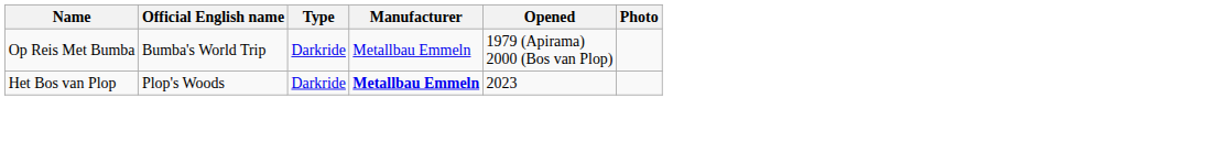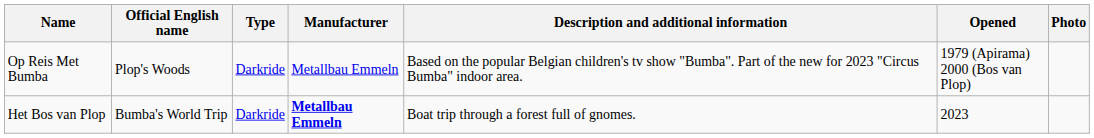 <table class="wikitable">
 <tr>
 <th>Name</th>
 <th>Official English name</th>
 <th>Type</th>
 <th>Manufacturer</th>
+<th>Description and additional information</th>
 <th>Opened</th>
 <th>Photo</th>
 </tr>
 <tr>
 <td>Op Reis Met Bumba</td>
-<td>Bumba's World Trip</td>
+<td>Plop's Woods</td>
 <td><a href='#'>Darkride</a></td>
 <td><a href='#'>Metallbau Emmeln</a></td>
+<td>Based on the popular Belgian children's tv show "Bumba". Part of the new for 2023 "Circus Bumba" indoor area.</td>
 <td>1979 (Apirama)<br>2000 (Bos van Plop)</td>
 <td></td>
 </tr>
 <tr>
 <td>Het Bos van Plop</td>
-<td>Plop's Woods</td>
+<td>Bumba's World Trip</td>
 <td><a href='#'>Darkride</a></td>
 <td><strong><a href='#'>Metallbau Emmeln</a></strong></td>
+<td>Boat trip through a forest full of gnomes.</td>
 <td>2023</td>
 <td></td>
 </tr>
 </table>
